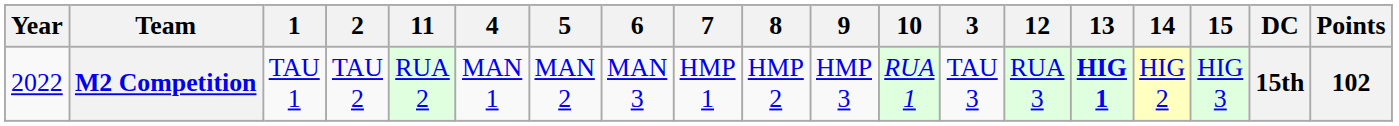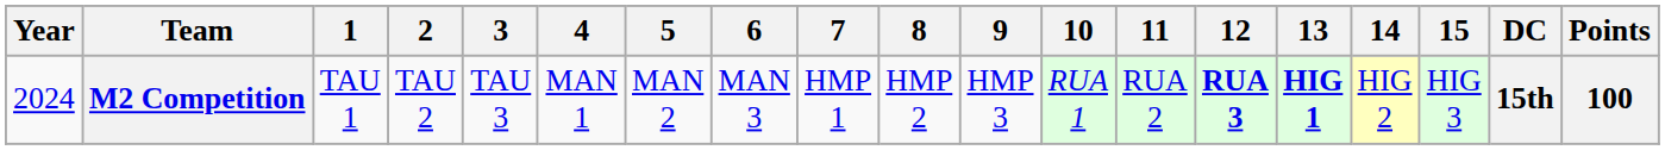 <table class="wikitable" style="text-align:center; font-size:85%">
 <tr>
 <th>Year</th>
 <th>Team</th>
 <th>1</th>
 <th>2</th>
-<th>11</th>
+<th>3</th>
 <th>4</th>
 <th>5</th>
 <th>6</th>
 <th>7</th>
 <th>8</th>
 <th>9</th>
 <th>10</th>
-<th>3</th>
+<th>11</th>
 <th>12</th>
 <th>13</th>
 <th>14</th>
 <th>15</th>
 <th>DC</th>
 <th>Points</th>
 </tr>
 <tr>
-<td><a href='#'>2022</a></td>
+<td><a href='#'>2024</a></td>
 <th nowrap><a href='#'>M2 Competition</a></th>
 <td style="background:#;"><a href='#'>TAU<br>1</a></td>
 <td style="background:#;"><a href='#'>TAU<br>2</a></td>
-<td style="background:#DFFFDF;"><a href='#'>RUA<br>2</a><br></td>
+<td style="background:#;"><a href='#'>TAU<br>3</a></td>
 <td style="background:#;"><a href='#'>MAN<br>1</a></td>
 <td style="background:#;"><a href='#'>MAN<br>2</a></td>
 <td style="background:#;"><a href='#'>MAN<br>3</a></td>
 <td style="background:#;"><a href='#'>HMP<br>1</a></td>
 <td style="background:#;"><a href='#'>HMP<br>2</a></td>
 <td style="background:#;"><a href='#'>HMP<br>3</a></td>
 <td style="background:#DFFFDF;"><em><a href='#'>RUA<br>1</a></em><br></td>
-<td style="background:#;"><a href='#'>TAU<br>3</a></td>
-<td style="background:#DFFFDF;"><a href='#'>RUA<br>3</a><br></td>
+<td style="background:#DFFFDF;"><a href='#'>RUA<br>2</a><br></td>
+<td style="background:#DFFFDF;"><strong><a href='#'>RUA<br>3</a><br></strong></td>
 <td style="background:#DFFFDF;"><strong><a href='#'>HIG<br>1</a><br></strong></td>
 <td style="background:#FFFFBF;"><a href='#'>HIG<br>2</a><br></td>
 <td style="background:#DFFFDF;"><a href='#'>HIG<br>3</a><br></td>
 <th>15th</th>
-<th>102</th>
+<th>100</th>
 </tr>
 </table>
